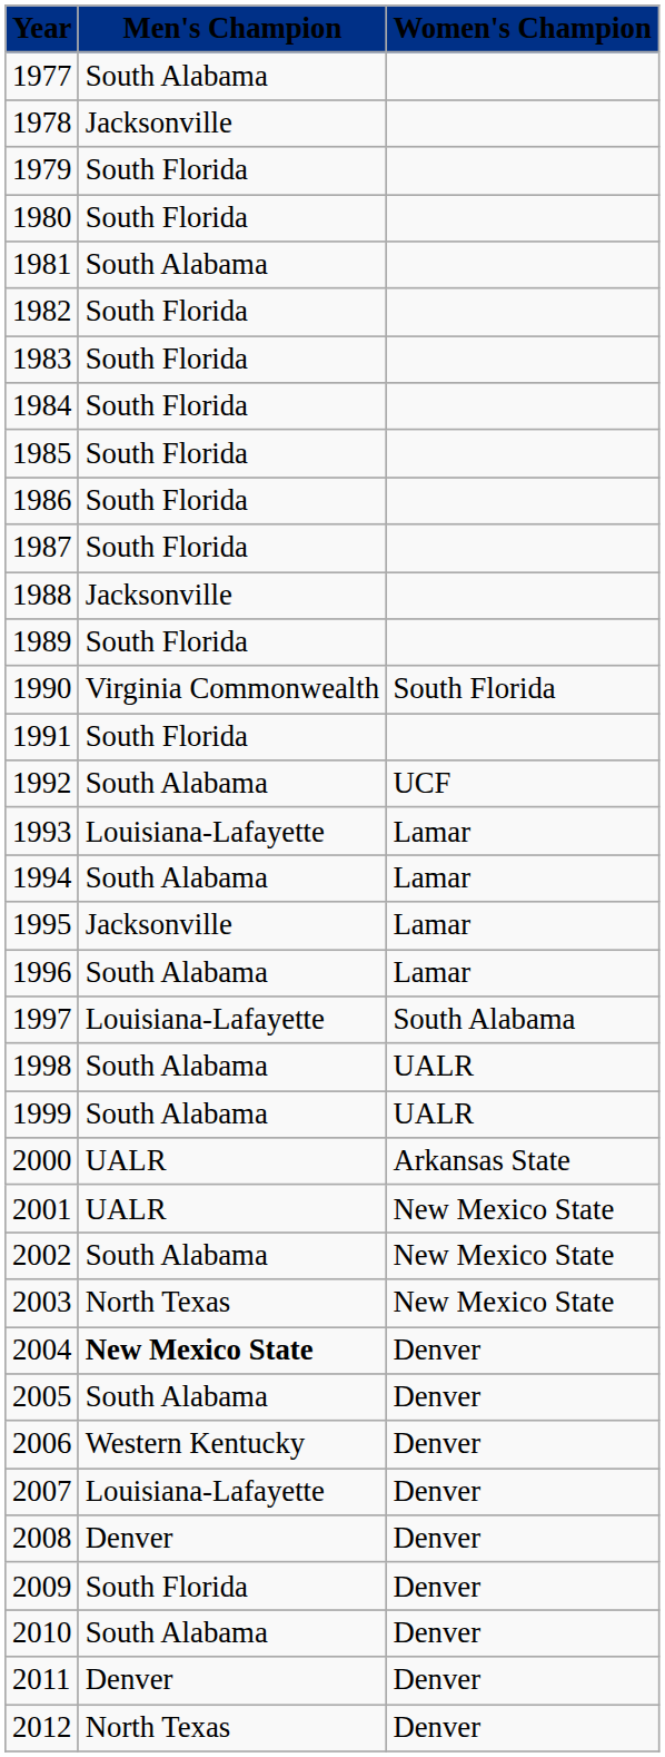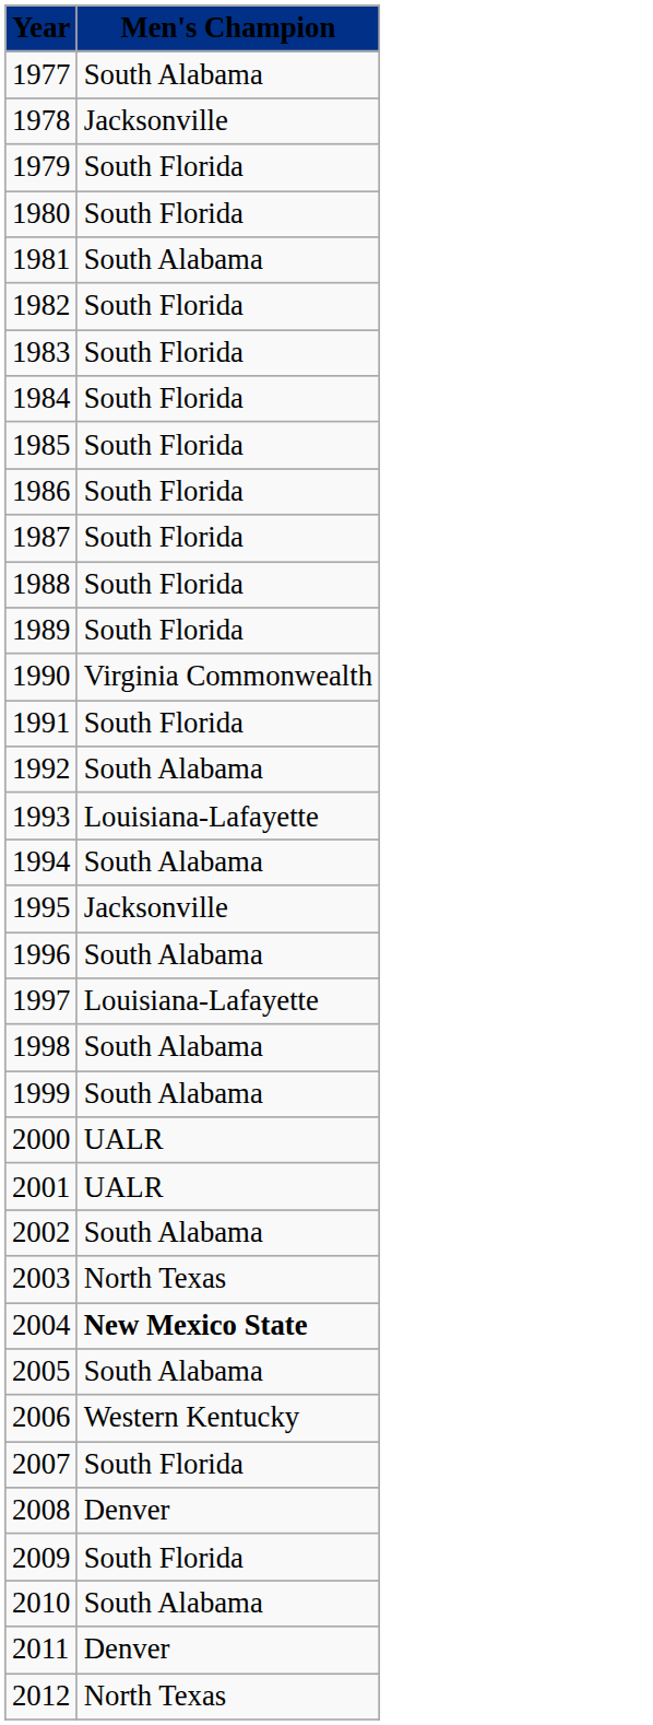 <table class="wikitable">
 <tr>
 <th style="background:#003087;"><span> Year</span></th>
 <th style="background:#003087;"><span> Men's Champion </span></th>
-<th style="background:#003087;"><span> Women's Champion</span></th>
 </tr>
 <tr>
 <td>1977</td>
 <td>South Alabama</td>
-<td></td>
 </tr>
 <tr>
 <td>1978</td>
 <td>Jacksonville</td>
-<td></td>
 </tr>
 <tr>
 <td>1979</td>
 <td>South Florida</td>
-<td></td>
 </tr>
 <tr>
 <td>1980</td>
 <td>South Florida</td>
-<td></td>
 </tr>
 <tr>
 <td>1981</td>
 <td>South Alabama</td>
-<td></td>
 </tr>
 <tr>
 <td>1982</td>
 <td>South Florida</td>
-<td></td>
 </tr>
 <tr>
 <td>1983</td>
 <td>South Florida</td>
-<td></td>
 </tr>
 <tr>
 <td>1984</td>
 <td>South Florida</td>
-<td></td>
 </tr>
 <tr>
 <td>1985</td>
 <td>South Florida</td>
-<td></td>
 </tr>
 <tr>
 <td>1986</td>
 <td>South Florida</td>
-<td></td>
 </tr>
 <tr>
 <td>1987</td>
 <td>South Florida</td>
-<td></td>
 </tr>
 <tr>
 <td>1988</td>
-<td>Jacksonville</td>
-<td></td>
+<td>South Florida</td>
 </tr>
 <tr>
 <td>1989</td>
 <td>South Florida</td>
-<td></td>
 </tr>
 <tr>
 <td>1990</td>
 <td>Virginia Commonwealth</td>
-<td>South Florida</td>
 </tr>
 <tr>
 <td>1991</td>
 <td>South Florida</td>
-<td></td>
 </tr>
 <tr>
 <td>1992</td>
 <td>South Alabama</td>
-<td>UCF</td>
 </tr>
 <tr>
 <td>1993</td>
 <td>Louisiana-Lafayette</td>
-<td>Lamar</td>
 </tr>
 <tr>
 <td>1994</td>
 <td>South Alabama</td>
-<td>Lamar</td>
 </tr>
 <tr>
 <td>1995</td>
 <td>Jacksonville</td>
-<td>Lamar</td>
 </tr>
 <tr>
 <td>1996</td>
 <td>South Alabama</td>
-<td>Lamar</td>
 </tr>
 <tr>
 <td>1997</td>
 <td>Louisiana-Lafayette</td>
-<td>South Alabama</td>
 </tr>
 <tr>
 <td>1998</td>
 <td>South Alabama</td>
-<td>UALR</td>
 </tr>
 <tr>
 <td>1999</td>
 <td>South Alabama</td>
-<td>UALR</td>
 </tr>
 <tr>
 <td>2000</td>
 <td>UALR</td>
-<td>Arkansas State</td>
 </tr>
 <tr>
 <td>2001</td>
 <td>UALR</td>
-<td>New Mexico State</td>
 </tr>
 <tr>
 <td>2002</td>
 <td>South Alabama</td>
-<td>New Mexico State</td>
 </tr>
 <tr>
 <td>2003</td>
 <td>North Texas</td>
-<td>New Mexico State</td>
 </tr>
 <tr>
 <td>2004</td>
 <td><strong>New Mexico State</strong></td>
-<td>Denver</td>
 </tr>
 <tr>
 <td>2005</td>
 <td>South Alabama</td>
-<td>Denver</td>
 </tr>
 <tr>
 <td>2006</td>
 <td>Western Kentucky</td>
-<td>Denver</td>
 </tr>
 <tr>
 <td>2007</td>
-<td>Louisiana-Lafayette</td>
-<td>Denver</td>
+<td>South Florida</td>
 </tr>
 <tr>
 <td>2008</td>
-<td>Denver</td>
 <td>Denver</td>
 </tr>
 <tr>
 <td>2009</td>
 <td>South Florida</td>
-<td>Denver</td>
 </tr>
 <tr>
 <td>2010</td>
 <td>South Alabama</td>
-<td>Denver</td>
 </tr>
 <tr>
 <td>2011</td>
-<td>Denver</td>
 <td>Denver</td>
 </tr>
 <tr>
 <td>2012</td>
 <td>North Texas</td>
-<td>Denver</td>
 </tr>
 </table>
